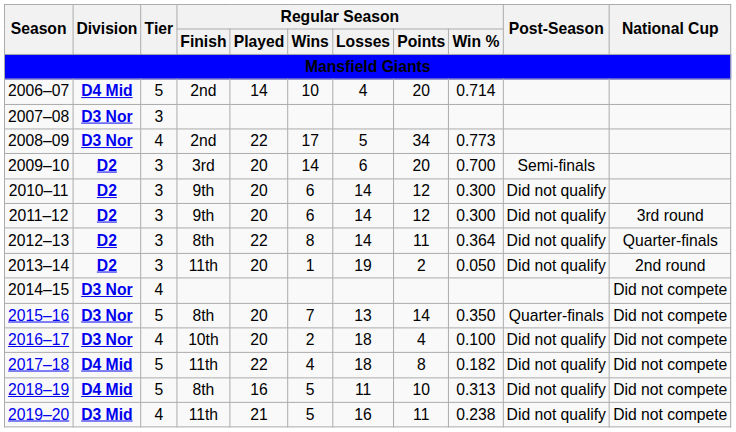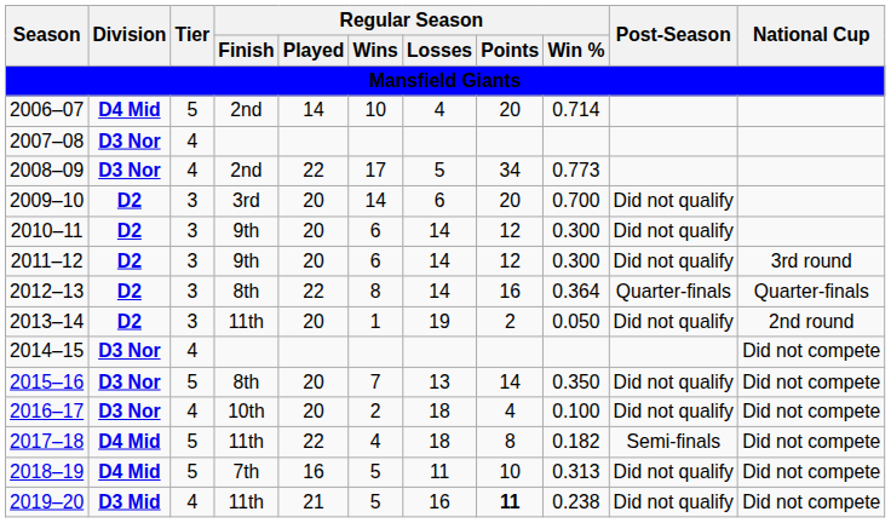 <table class="wikitable" style="font-size:100%;">
 <tr bgcolor="#efefef">
 <th rowspan="2">Season</th>
 <th rowspan="2">Division</th>
 <th rowspan="2">Tier</th>
 <th colspan="6">Regular Season</th>
 <th rowspan="2">Post-Season</th>
 <th rowspan="2">National Cup</th>
 </tr>
 <tr>
 <th>Finish</th>
 <th>Played</th>
 <th>Wins</th>
 <th>Losses</th>
 <th>Points</th>
 <th>Win %</th>
 </tr>
 <tr>
 <td colspan="13" align=center bgcolor="blue"><span><strong>Mansfield Giants</strong></span></td>
 </tr>
 <tr>
 <td style="text-align:center;">2006–07</td>
 <td style="text-align:center;"><strong><a href='#'>D4 Mid</a></strong></td>
 <td style="text-align:center;">5</td>
 <td style="text-align:center;">2nd</td>
 <td style="text-align:center;">14</td>
 <td style="text-align:center;">10</td>
 <td style="text-align:center;">4</td>
 <td style="text-align:center;">20</td>
 <td style="text-align:center;">0.714</td>
 <td style="text-align:center;"></td>
 <td style="text-align:center;"></td>
 </tr>
 <tr>
 <td style="text-align:center;">2007–08</td>
 <td style="text-align:center;"><strong><a href='#'>D3 Nor</a></strong></td>
-<td style="text-align:center;">3</td>
+<td style="text-align:center;">4</td>
 <td style="text-align:center;"></td>
 <td style="text-align:center;"></td>
 <td style="text-align:center;"></td>
 <td style="text-align:center;"></td>
 <td style="text-align:center;"></td>
 <td style="text-align:center;"></td>
 <td style="text-align:center;"></td>
 <td style="text-align:center;"></td>
 </tr>
 <tr>
 <td style="text-align:center;">2008–09</td>
 <td style="text-align:center;"><strong><a href='#'>D3 Nor</a></strong></td>
 <td style="text-align:center;">4</td>
 <td style="text-align:center;">2nd</td>
 <td style="text-align:center;">22</td>
 <td style="text-align:center;">17</td>
 <td style="text-align:center;">5</td>
 <td style="text-align:center;">34</td>
 <td style="text-align:center;">0.773</td>
 <td style="text-align:center;"></td>
 <td style="text-align:center;"></td>
 </tr>
 <tr>
 <td style="text-align:center;">2009–10</td>
 <td style="text-align:center;"><strong><a href='#'>D2</a></strong></td>
 <td style="text-align:center;">3</td>
 <td style="text-align:center;">3rd</td>
 <td style="text-align:center;">20</td>
 <td style="text-align:center;">14</td>
 <td style="text-align:center;">6</td>
 <td style="text-align:center;">20</td>
 <td style="text-align:center;">0.700</td>
-<td style="text-align:center;">Semi-finals</td>
+<td style="text-align:center;">Did not qualify</td>
 <td style="text-align:center;"></td>
 </tr>
 <tr>
 <td style="text-align:center;">2010–11</td>
 <td style="text-align:center;"><strong><a href='#'>D2</a></strong></td>
 <td style="text-align:center;">3</td>
 <td style="text-align:center;">9th</td>
 <td style="text-align:center;">20</td>
 <td style="text-align:center;">6</td>
 <td style="text-align:center;">14</td>
 <td style="text-align:center;">12</td>
 <td style="text-align:center;">0.300</td>
 <td style="text-align:center;">Did not qualify</td>
 <td style="text-align:center;"></td>
 </tr>
 <tr>
 <td style="text-align:center;">2011–12</td>
 <td style="text-align:center;"><strong><a href='#'>D2</a></strong></td>
 <td style="text-align:center;">3</td>
 <td style="text-align:center;">9th</td>
 <td style="text-align:center;">20</td>
 <td style="text-align:center;">6</td>
 <td style="text-align:center;">14</td>
 <td style="text-align:center;">12</td>
 <td style="text-align:center;">0.300</td>
 <td style="text-align:center;">Did not qualify</td>
 <td style="text-align:center;">3rd round</td>
 </tr>
 <tr>
 <td style="text-align:center;">2012–13</td>
 <td style="text-align:center;"><strong><a href='#'>D2</a></strong></td>
 <td style="text-align:center;">3</td>
 <td style="text-align:center;">8th</td>
 <td style="text-align:center;">22</td>
 <td style="text-align:center;">8</td>
 <td style="text-align:center;">14</td>
-<td style="text-align:center;">11</td>
+<td style="text-align:center;">16</td>
 <td style="text-align:center;">0.364</td>
-<td style="text-align:center;">Did not qualify</td>
+<td style="text-align:center;">Quarter-finals</td>
 <td style="text-align:center;">Quarter-finals</td>
 </tr>
 <tr>
 <td style="text-align:center;">2013–14</td>
 <td style="text-align:center;"><strong><a href='#'>D2</a></strong></td>
 <td style="text-align:center;">3</td>
 <td style="text-align:center;">11th</td>
 <td style="text-align:center;">20</td>
 <td style="text-align:center;">1</td>
 <td style="text-align:center;">19</td>
 <td style="text-align:center;">2</td>
 <td style="text-align:center;">0.050</td>
 <td style="text-align:center;">Did not qualify</td>
 <td style="text-align:center;">2nd round</td>
 </tr>
 <tr>
 <td style="text-align:center;">2014–15</td>
 <td style="text-align:center;"><strong><a href='#'>D3 Nor</a></strong></td>
 <td style="text-align:center;">4</td>
 <td style="text-align:center;"></td>
 <td style="text-align:center;"></td>
 <td style="text-align:center;"></td>
 <td style="text-align:center;"></td>
 <td style="text-align:center;"></td>
 <td style="text-align:center;"></td>
 <td style="text-align:center;"></td>
 <td style="text-align:center;">Did not compete</td>
 </tr>
 <tr>
 <td style="text-align:center;"><a href='#'>2015–16</a></td>
 <td style="text-align:center;"><strong><a href='#'>D3 Nor</a></strong></td>
 <td style="text-align:center;">5</td>
 <td style="text-align:center;">8th</td>
 <td style="text-align:center;">20</td>
 <td style="text-align:center;">7</td>
 <td style="text-align:center;">13</td>
 <td style="text-align:center;">14</td>
 <td style="text-align:center;">0.350</td>
-<td style="text-align:center;">Quarter-finals</td>
+<td style="text-align:center;">Did not qualify</td>
 <td style="text-align:center;">Did not compete</td>
 </tr>
 <tr>
 <td style="text-align:center;"><a href='#'>2016–17</a></td>
 <td style="text-align:center;"><strong><a href='#'>D3 Nor</a></strong></td>
 <td style="text-align:center;">4</td>
 <td style="text-align:center;">10th</td>
 <td style="text-align:center;">20</td>
 <td style="text-align:center;">2</td>
 <td style="text-align:center;">18</td>
 <td style="text-align:center;">4</td>
 <td style="text-align:center;">0.100</td>
 <td style="text-align:center;">Did not qualify</td>
 <td style="text-align:center;">Did not compete</td>
 </tr>
 <tr>
 <td style="text-align:center;"><a href='#'>2017–18</a></td>
 <td style="text-align:center;"><strong><a href='#'>D4 Mid</a></strong></td>
 <td style="text-align:center;">5</td>
 <td style="text-align:center;">11th</td>
 <td style="text-align:center;">22</td>
 <td style="text-align:center;">4</td>
 <td style="text-align:center;">18</td>
 <td style="text-align:center;">8</td>
 <td style="text-align:center;">0.182</td>
-<td style="text-align:center;">Did not qualify</td>
+<td style="text-align:center;">Semi-finals</td>
 <td style="text-align:center;">Did not compete</td>
 </tr>
 <tr>
 <td style="text-align:center;"><a href='#'>2018–19</a></td>
 <td style="text-align:center;"><strong><a href='#'>D4 Mid</a></strong></td>
 <td style="text-align:center;">5</td>
-<td style="text-align:center;">8th</td>
+<td style="text-align:center;">7th</td>
 <td style="text-align:center;">16</td>
 <td style="text-align:center;">5</td>
 <td style="text-align:center;">11</td>
 <td style="text-align:center;">10</td>
 <td style="text-align:center;">0.313</td>
 <td style="text-align:center;">Did not qualify</td>
 <td style="text-align:center;">Did not compete</td>
 </tr>
 <tr>
 <td style="text-align:center;"><a href='#'>2019–20</a></td>
 <td style="text-align:center;"><strong><a href='#'>D3 Mid</a></strong></td>
 <td style="text-align:center;">4</td>
 <td style="text-align:center;">11th</td>
 <td style="text-align:center;">21</td>
 <td style="text-align:center;">5</td>
 <td style="text-align:center;">16</td>
-<td style="text-align:center;">11</td>
+<td style="text-align:center;"><strong>11</strong></td>
 <td style="text-align:center;">0.238</td>
 <td style="text-align:center;">Did not qualify</td>
 <td style="text-align:center;">Did not compete</td>
 </tr>
 </table>
